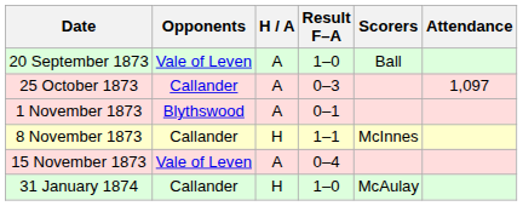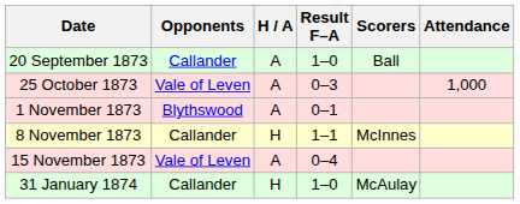 <table class="wikitable" style="text-align:center">
 <tr>
 <th>Date</th>
 <th>Opponents</th>
 <th>H / A</th>
 <th>Result<br>F–A</th>
 <th>Scorers</th>
 <th>Attendance</th>
 </tr>
 <tr bgcolor=#ddffdd>
 <td>20 September 1873</td>
-<td><a href='#'>Vale of Leven</a></td>
+<td><a href='#'>Callander</a></td>
 <td>A</td>
 <td>1–0</td>
 <td>Ball</td>
 <td></td>
 </tr>
 <tr bgcolor=#ffdddd>
 <td>25 October 1873</td>
-<td><a href='#'>Callander</a></td>
+<td><a href='#'>Vale of Leven</a></td>
 <td>A</td>
 <td>0–3</td>
 <td></td>
-<td>1,097</td>
+<td>1,000</td>
 </tr>
 <tr bgcolor=#ffdddd>
 <td>1 November 1873</td>
 <td><a href='#'>Blythswood</a></td>
 <td>A</td>
 <td>0–1</td>
 <td></td>
 <td></td>
 </tr>
 <tr bgcolor=#ffffcc>
 <td>8 November 1873</td>
 <td>Callander</td>
 <td>H</td>
 <td>1–1</td>
 <td>McInnes</td>
 <td></td>
 </tr>
 <tr bgcolor=#ffdddd>
 <td>15 November 1873</td>
 <td><a href='#'>Vale of Leven</a></td>
 <td>A</td>
 <td>0–4</td>
 <td></td>
 <td></td>
 </tr>
 <tr bgcolor=#ddffdd>
 <td>31 January 1874</td>
 <td>Callander</td>
 <td>H</td>
 <td>1–0</td>
 <td>McAulay</td>
 <td></td>
 </tr>
 </table>
